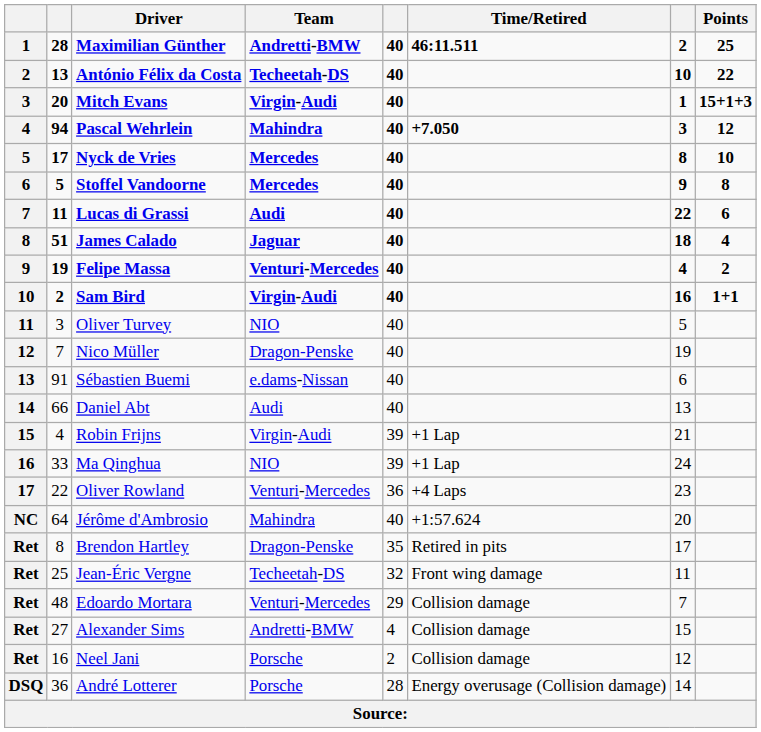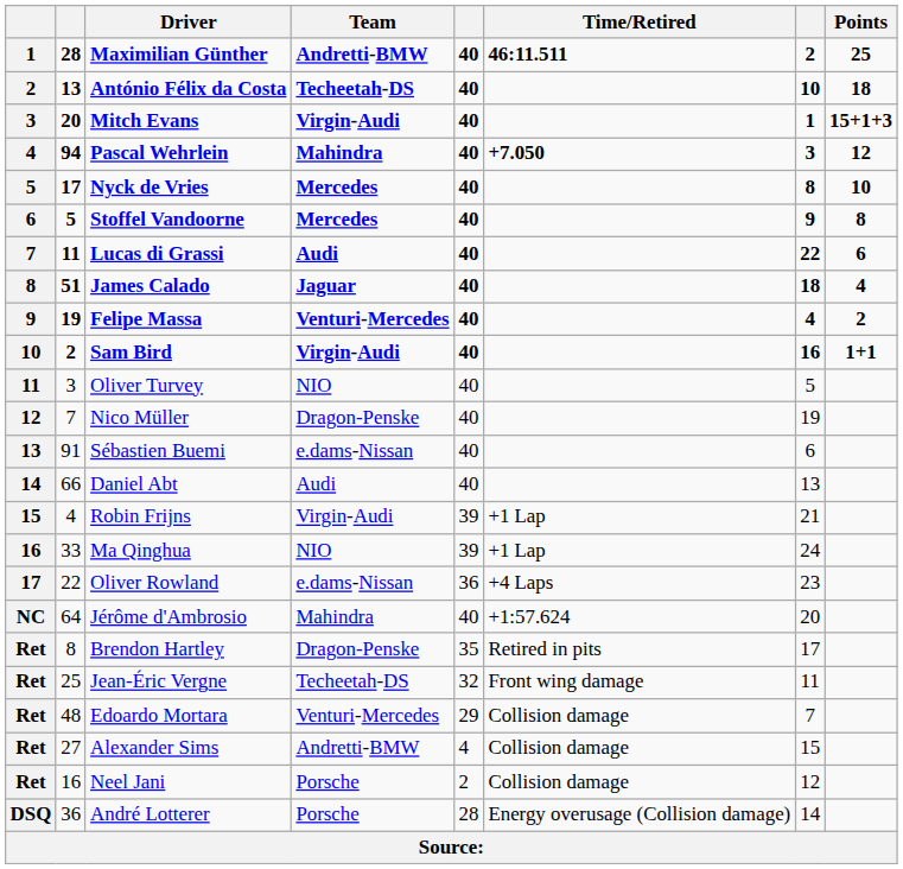 <table class="wikitable sortable" style="font-size: 85%">
 <tr>
 <th scope="col"></th>
 <th scope="col"></th>
 <th scope="col">Driver</th>
 <th scope="col">Team</th>
 <th scope="col"></th>
 <th scope="col" class="unsortable">Time/Retired</th>
 <th scope="col"></th>
 <th scope="col">Points</th>
 </tr>
 <tr>
 <th scope="row">1</th>
 <td align="center"><strong>28</strong></td>
 <td data-sort-value="GUN"><strong> <a href='#'>Maximilian Günther</a></strong></td>
 <td><strong><a href='#'>Andretti</a>-<a href='#'>BMW</a></strong></td>
 <td><strong>40</strong></td>
 <td><strong>46:11.511</strong></td>
 <td align="center"><strong>2</strong></td>
 <td align="center"><strong>25</strong></td>
 </tr>
 <tr>
 <th scope="row">2</th>
 <td align="center"><strong>13</strong></td>
 <td data-sort-value="DAC"><strong> <a href='#'>António Félix da Costa</a></strong></td>
 <td><strong><a href='#'>Techeetah</a>-<a href='#'>DS</a></strong></td>
 <td><strong>40</strong></td>
 <td><strong></strong></td>
 <td align="center"><strong>10</strong></td>
-<td align="center"><strong>22</strong></td>
+<td align="center"><strong>18</strong></td>
 </tr>
 <tr>
 <th scope="row">3</th>
 <td align="center"><strong>20</strong></td>
 <td data-sort-value="EVA"><strong> <a href='#'>Mitch Evans</a></strong></td>
 <td><strong><a href='#'>Virgin</a>-<a href='#'>Audi</a></strong></td>
 <td><strong>40</strong></td>
 <td><strong></strong></td>
 <td align="center"><strong>1</strong></td>
 <td align="center"><strong>15+1+3</strong></td>
 </tr>
 <tr>
 <th scope="row">4</th>
 <td align="center"><strong>94</strong></td>
 <td data-sort-value="WEH"><strong> <a href='#'>Pascal Wehrlein</a></strong></td>
 <td><strong><a href='#'>Mahindra</a></strong></td>
 <td><strong>40</strong></td>
 <td><strong>+7.050</strong></td>
 <td align="center"><strong>3</strong></td>
 <td align="center"><strong>12</strong></td>
 </tr>
 <tr>
 <th scope="row"><strong>5</strong></th>
 <td align="center"><strong>17</strong></td>
 <td data-sort-value="GHI"><strong> <a href='#'>Nyck de Vries</a></strong></td>
 <td><strong><a href='#'>Mercedes</a></strong></td>
 <td><strong>40</strong></td>
 <td><strong></strong></td>
 <td align="center"><strong>8</strong></td>
 <td align="center"><strong>10</strong></td>
 </tr>
 <tr>
 <th scope="row">6</th>
 <td align="center"><strong>5</strong></td>
 <td data-sort-value="VAN"><strong> <a href='#'>Stoffel Vandoorne</a></strong></td>
 <td><strong><a href='#'>Mercedes</a></strong></td>
 <td><strong>40</strong></td>
 <td><strong></strong></td>
 <td align="center"><strong>9</strong></td>
 <td align="center"><strong>8</strong></td>
 </tr>
 <tr>
 <th scope="row">7</th>
 <td align="center"><strong>11</strong></td>
 <td data-sort-value="DIG"><strong> <a href='#'>Lucas di Grassi</a></strong></td>
 <td><strong><a href='#'>Audi</a></strong></td>
 <td><strong>40</strong></td>
 <td><strong></strong></td>
 <td align="center"><strong>22</strong></td>
 <td align="center"><strong>6</strong></td>
 </tr>
 <tr>
 <th scope="row">8</th>
 <td align="center"><strong>51</strong></td>
 <td data-sort-value="CAL"><strong> <a href='#'>James Calado</a></strong></td>
 <td><strong><a href='#'>Jaguar</a></strong></td>
 <td><strong>40</strong></td>
 <td><strong></strong></td>
 <td align="center"><strong>18</strong></td>
 <td align="center"><strong>4</strong></td>
 </tr>
 <tr>
 <th scope="row">9</th>
 <td align="center"><strong>19</strong></td>
 <td data-sort-value="MAS"><strong> <a href='#'>Felipe Massa</a></strong></td>
 <td><strong><a href='#'>Venturi</a>-<a href='#'>Mercedes</a></strong></td>
 <td><strong>40</strong></td>
 <td><strong></strong></td>
 <td align="center"><strong>4</strong></td>
 <td align="center"><strong>2</strong></td>
 </tr>
 <tr>
 <th scope="row">10</th>
 <td align="center"><strong>2</strong></td>
 <td data-sort-value="BIR"><strong> <a href='#'>Sam Bird</a></strong></td>
 <td><strong><a href='#'>Virgin</a>-<a href='#'>Audi</a></strong></td>
 <td><strong>40</strong></td>
 <td><strong></strong></td>
 <td align="center"><strong>16</strong></td>
 <td align="center"><strong>1+1</strong></td>
 </tr>
 <tr>
 <th scope="row">11</th>
 <td align="center">3</td>
 <td data-sort-value="TUR"> <a href='#'>Oliver Turvey</a></td>
 <td><a href='#'>NIO</a></td>
 <td>40</td>
 <td></td>
 <td align="center">5</td>
 <td></td>
 </tr>
 <tr>
 <th scope="row">12</th>
 <td align="center">7</td>
 <td data-sort-value="MUL"> <a href='#'>Nico Müller</a></td>
 <td><a href='#'>Dragon-Penske</a></td>
 <td>40</td>
 <td></td>
 <td align="center">19</td>
 <td></td>
 </tr>
 <tr>
 <th scope="row">13</th>
 <td align="center">91</td>
 <td data-sort-value="BUE"> <a href='#'>Sébastien Buemi</a></td>
 <td><a href='#'>e.dams</a>-<a href='#'>Nissan</a></td>
 <td>40</td>
 <td></td>
 <td align="center">6</td>
 <td></td>
 </tr>
 <tr>
 <th scope="row">14</th>
 <td align="center">66</td>
 <td data-sort-value="ABT"> <a href='#'>Daniel Abt</a></td>
 <td><a href='#'>Audi</a></td>
 <td>40</td>
 <td></td>
 <td align="center">13</td>
 <td></td>
 </tr>
 <tr>
 <th scope="row">15</th>
 <td align="center">4</td>
 <td data-sort-value="FRI"> <a href='#'>Robin Frijns</a></td>
 <td><a href='#'>Virgin</a>-<a href='#'>Audi</a></td>
 <td>39</td>
 <td>+1 Lap</td>
 <td align="center">21</td>
 <td></td>
 </tr>
 <tr>
 <th scope="row">16</th>
 <td align="center">33</td>
 <td data-sort-value="MA"> <a href='#'>Ma Qinghua</a></td>
 <td><a href='#'>NIO</a></td>
 <td>39</td>
 <td>+1 Lap</td>
 <td align="center">24</td>
 <td></td>
 </tr>
 <tr>
 <th scope="row">17</th>
 <td align="center">22</td>
 <td data-sort-value="ROW"> <a href='#'>Oliver Rowland</a></td>
-<td><a href='#'>Venturi</a>-<a href='#'>Mercedes</a></td>
+<td><a href='#'>e.dams</a>-<a href='#'>Nissan</a></td>
 <td>36</td>
 <td>+4 Laps</td>
 <td align="center">23</td>
 <td></td>
 </tr>
 <tr>
 <th scope="row" data-sort-value="18">NC</th>
 <td align="center">64</td>
 <td data-sort-value="LAT"> <a href='#'>Jérôme d'Ambrosio</a></td>
 <td><a href='#'>Mahindra</a></td>
 <td>40</td>
 <td>+1:57.624</td>
 <td align="center">20</td>
 <td></td>
 </tr>
 <tr>
 <th scope="row" data-sort-value="19">Ret</th>
 <td align="center">8</td>
 <td data-sort-value="HAR"> <a href='#'>Brendon Hartley</a></td>
 <td><a href='#'>Dragon-Penske</a></td>
 <td>35</td>
 <td>Retired in pits</td>
 <td align="center">17</td>
 <td></td>
 </tr>
 <tr>
 <th scope="row" data-sort-value="20">Ret</th>
 <td align="center">25</td>
 <td data-sort-value="VER"> <a href='#'>Jean-Éric Vergne</a></td>
 <td><a href='#'>Techeetah</a>-<a href='#'>DS</a></td>
 <td>32</td>
 <td>Front wing damage</td>
 <td align="center">11</td>
 <td></td>
 </tr>
 <tr>
 <th scope="row" data-sort-value="21">Ret</th>
 <td align="center">48</td>
 <td data-sort-value="MOR"> <a href='#'>Edoardo Mortara</a></td>
 <td><a href='#'>Venturi</a>-<a href='#'>Mercedes</a></td>
 <td>29</td>
 <td>Collision damage</td>
 <td align="center">7</td>
 <td></td>
 </tr>
 <tr>
 <th scope="row" data-sort-value="22">Ret</th>
 <td align="center">27</td>
 <td data-sort-value="SIM"> <a href='#'>Alexander Sims</a></td>
 <td><a href='#'>Andretti</a>-<a href='#'>BMW</a></td>
 <td>4</td>
 <td>Collision damage</td>
 <td align="center">15</td>
 <td></td>
 </tr>
 <tr>
 <th scope="row" data-sort-value="23">Ret</th>
 <td align="center">16</td>
 <td data-sort-value="JAN"> <a href='#'>Neel Jani</a></td>
 <td><a href='#'>Porsche</a></td>
 <td>2</td>
 <td>Collision damage</td>
 <td align="center">12</td>
 <td></td>
 </tr>
 <tr>
 <th scope="row" data-sort-value="24">DSQ</th>
 <td align="center">36</td>
 <td data-sort-value="LOT"> <a href='#'>André Lotterer</a></td>
 <td><a href='#'>Porsche</a></td>
 <td>28</td>
 <td>Energy overusage (Collision damage)</td>
 <td align="center">14</td>
 <td></td>
 </tr>
 <tr>
 <th colspan="8">Source:</th>
 </tr>
 </table>
